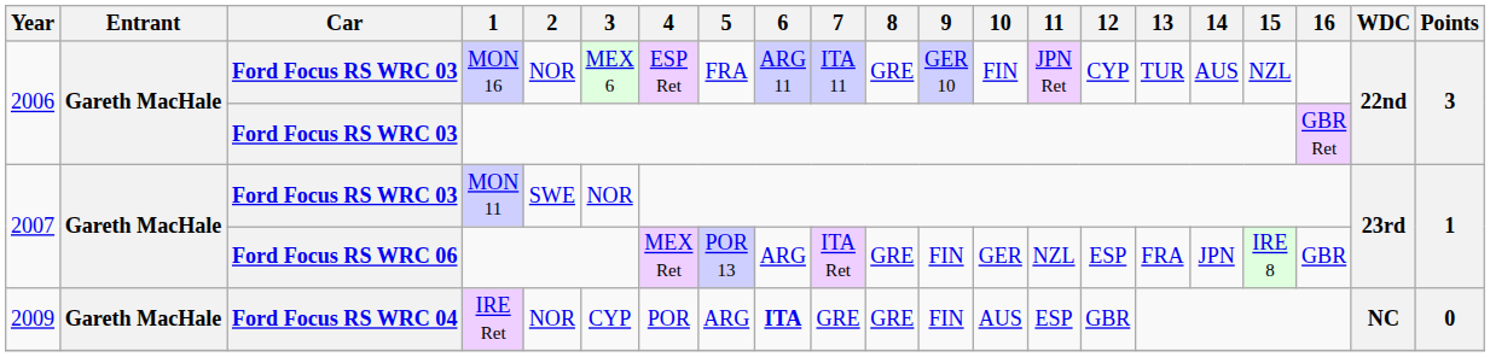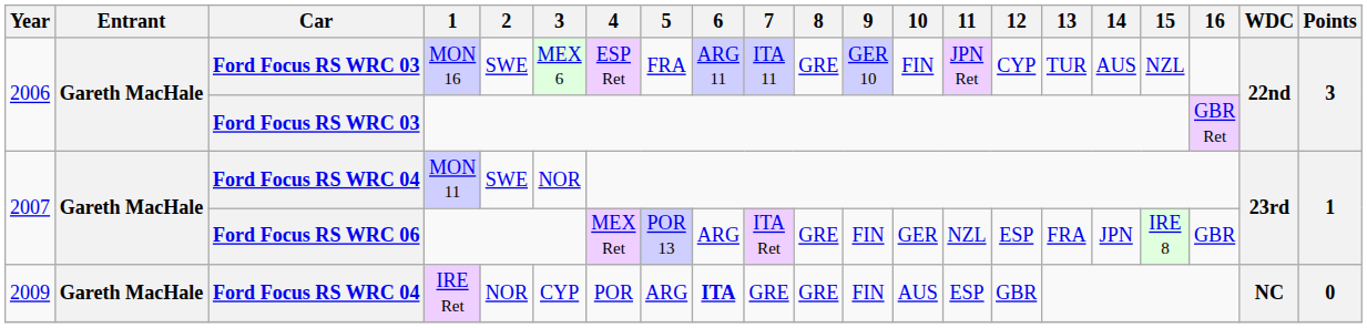 <table class="wikitable" border="1" style="text-align:center; font-size:85%;">
 <tr>
 <th>Year</th>
 <th>Entrant</th>
 <th>Car</th>
 <th>1</th>
 <th>2</th>
 <th>3</th>
 <th>4</th>
 <th>5</th>
 <th>6</th>
 <th>7</th>
 <th>8</th>
 <th>9</th>
 <th>10</th>
 <th>11</th>
 <th>12</th>
 <th>13</th>
 <th>14</th>
 <th>15</th>
 <th>16</th>
 <th>WDC</th>
 <th>Points</th>
 </tr>
 <tr>
 <td rowspan=2><a href='#'>2006</a></td>
 <th rowspan=2 nowrap>Gareth MacHale</th>
 <th nowrap><a href='#'>Ford Focus RS WRC 03</a></th>
 <td style="background:#CFCFFF;"><a href='#'>MON</a><br><small>16</small></td>
-<td><a href='#'>NOR</a></td>
+<td><a href='#'>SWE</a></td>
 <td style="background:#DFFFDF;"><a href='#'>MEX</a><br><small>6</small></td>
 <td style="background:#EFCFFF;"><a href='#'>ESP</a><br><small>Ret</small></td>
 <td><a href='#'>FRA</a></td>
 <td style="background:#CFCFFF;"><a href='#'>ARG</a><br><small>11</small></td>
 <td style="background:#CFCFFF;"><a href='#'>ITA</a><br><small>11</small></td>
 <td><a href='#'>GRE</a></td>
 <td style="background:#CFCFFF;"><a href='#'>GER</a><br><small>10</small></td>
 <td><a href='#'>FIN</a></td>
 <td style="background:#EFCFFF;"><a href='#'>JPN</a><br><small>Ret</small></td>
 <td><a href='#'>CYP</a></td>
 <td><a href='#'>TUR</a></td>
 <td><a href='#'>AUS</a></td>
 <td><a href='#'>NZL</a></td>
 <td></td>
 <th rowspan=2>22nd</th>
 <th rowspan=2>3</th>
 </tr>
 <tr>
 <th nowrap><a href='#'>Ford Focus RS WRC 03</a></th>
 <td colspan=15></td>
 <td style="background:#EFCFFF;"><a href='#'>GBR</a><br><small>Ret</small></td>
 </tr>
 <tr>
 <td rowspan=2><a href='#'>2007</a></td>
 <th rowspan=2 nowrap>Gareth MacHale</th>
-<th nowrap><a href='#'>Ford Focus RS WRC 03</a></th>
+<th nowrap><a href='#'>Ford Focus RS WRC 04</a></th>
 <td style="background:#CFCFFF;"><a href='#'>MON</a><br><small>11</small></td>
 <td><a href='#'>SWE</a></td>
 <td><a href='#'>NOR</a></td>
 <td colspan=13></td>
 <th rowspan=2>23rd</th>
 <th rowspan=2>1</th>
 </tr>
 <tr>
 <th nowrap><a href='#'>Ford Focus RS WRC 06</a></th>
 <td colspan=3></td>
 <td style="background:#EFCFFF;"><a href='#'>MEX</a><br><small>Ret</small></td>
 <td style="background:#CFCFFF;"><a href='#'>POR</a><br><small>13</small></td>
 <td><a href='#'>ARG</a></td>
 <td style="background:#EFCFFF;"><a href='#'>ITA</a><br><small>Ret</small></td>
 <td><a href='#'>GRE</a></td>
 <td><a href='#'>FIN</a></td>
 <td><a href='#'>GER</a></td>
 <td><a href='#'>NZL</a></td>
 <td><a href='#'>ESP</a></td>
 <td><a href='#'>FRA</a></td>
 <td><a href='#'>JPN</a></td>
 <td style="background:#DFFFDF;"><a href='#'>IRE</a><br><small>8</small></td>
 <td><a href='#'>GBR</a></td>
 </tr>
 <tr>
 <td><a href='#'>2009</a></td>
 <th nowrap>Gareth MacHale</th>
 <th nowrap><a href='#'>Ford Focus RS WRC 04</a></th>
 <td style="background:#EFCFFF;"><a href='#'>IRE</a><br><small>Ret</small></td>
 <td><a href='#'>NOR</a></td>
 <td><a href='#'>CYP</a></td>
 <td><a href='#'>POR</a></td>
 <td><a href='#'>ARG</a></td>
 <td><strong><a href='#'>ITA</a></strong></td>
 <td><a href='#'>GRE</a></td>
 <td><a href='#'>GRE</a></td>
 <td><a href='#'>FIN</a></td>
 <td><a href='#'>AUS</a></td>
 <td><a href='#'>ESP</a></td>
 <td><a href='#'>GBR</a></td>
 <td colspan=4></td>
 <th>NC</th>
 <th>0</th>
 </tr>
 <tr>
 </tr>
 </table>
